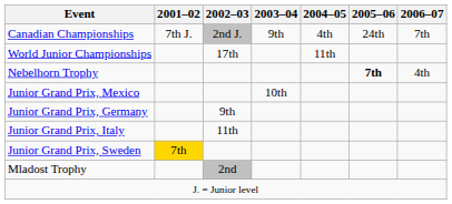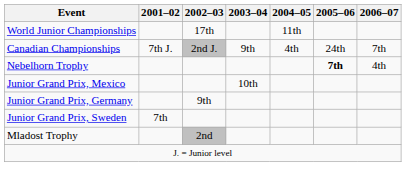 <table class="wikitable" style="text-align:center">
 <tr>
 <th>Event</th>
 <th>2001–02</th>
 <th>2002–03</th>
 <th>2003–04</th>
 <th>2004–05</th>
 <th>2005–06</th>
 <th>2006–07</th>
 </tr>
 <tr>
+<td align=left><a href='#'>World Junior Championships</a></td>
+<td></td>
+<td>17th</td>
+<td></td>
+<td>11th</td>
+<td></td>
+<td></td>
+</tr>
+<tr>
 <td align=left><a href='#'>Canadian Championships</a></td>
 <td>7th J.</td>
 <td bgcolor=silver>2nd J.</td>
 <td>9th</td>
 <td>4th</td>
 <td>24th</td>
 <td>7th</td>
-</tr>
-<tr>
-<td align=left><a href='#'>World Junior Championships</a></td>
-<td></td>
-<td>17th</td>
-<td></td>
-<td>11th</td>
-<td></td>
-<td></td>
 </tr>
 <tr>
 <td align=left><a href='#'>Nebelhorn Trophy</a></td>
 <td></td>
 <td></td>
 <td></td>
 <td></td>
 <td><strong>7th</strong></td>
 <td>4th</td>
 </tr>
 <tr>
 <td align=left><a href='#'>Junior Grand Prix, Mexico</a></td>
 <td></td>
 <td></td>
 <td>10th</td>
 <td></td>
 <td></td>
 <td></td>
 </tr>
 <tr>
 <td align=left><a href='#'>Junior Grand Prix, Germany</a></td>
 <td></td>
 <td>9th</td>
 <td></td>
 <td></td>
 <td></td>
 <td></td>
 </tr>
 <tr>
-<td align=left><a href='#'>Junior Grand Prix, Italy</a></td>
-<td></td>
-<td>11th</td>
-<td></td>
-<td></td>
-<td></td>
-<td></td>
-</tr>
-<tr>
 <td align=left><a href='#'>Junior Grand Prix, Sweden</a></td>
-<td style="background: gold;">7th</td>
+<td>7th</td>
 <td></td>
 <td></td>
 <td></td>
 <td></td>
 <td></td>
 </tr>
 <tr>
 <td align=left>Mladost Trophy</td>
 <td></td>
 <td bgcolor=silver>2nd</td>
 <td></td>
 <td></td>
 <td></td>
 <td></td>
 </tr>
 <tr>
 <td colspan="7" align="center"><small> J. = Junior level </small></td>
 </tr>
 </table>
